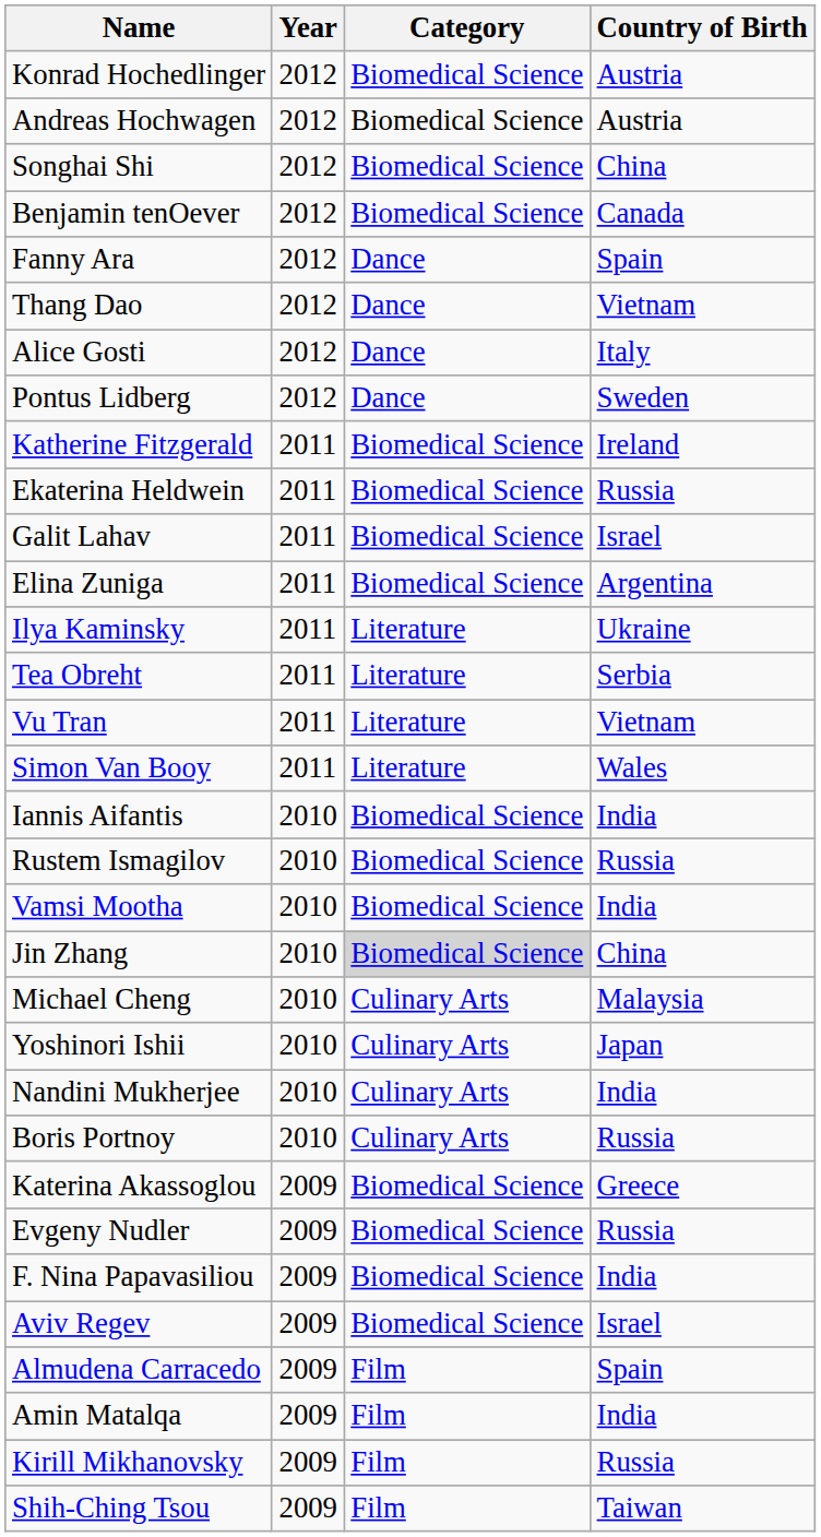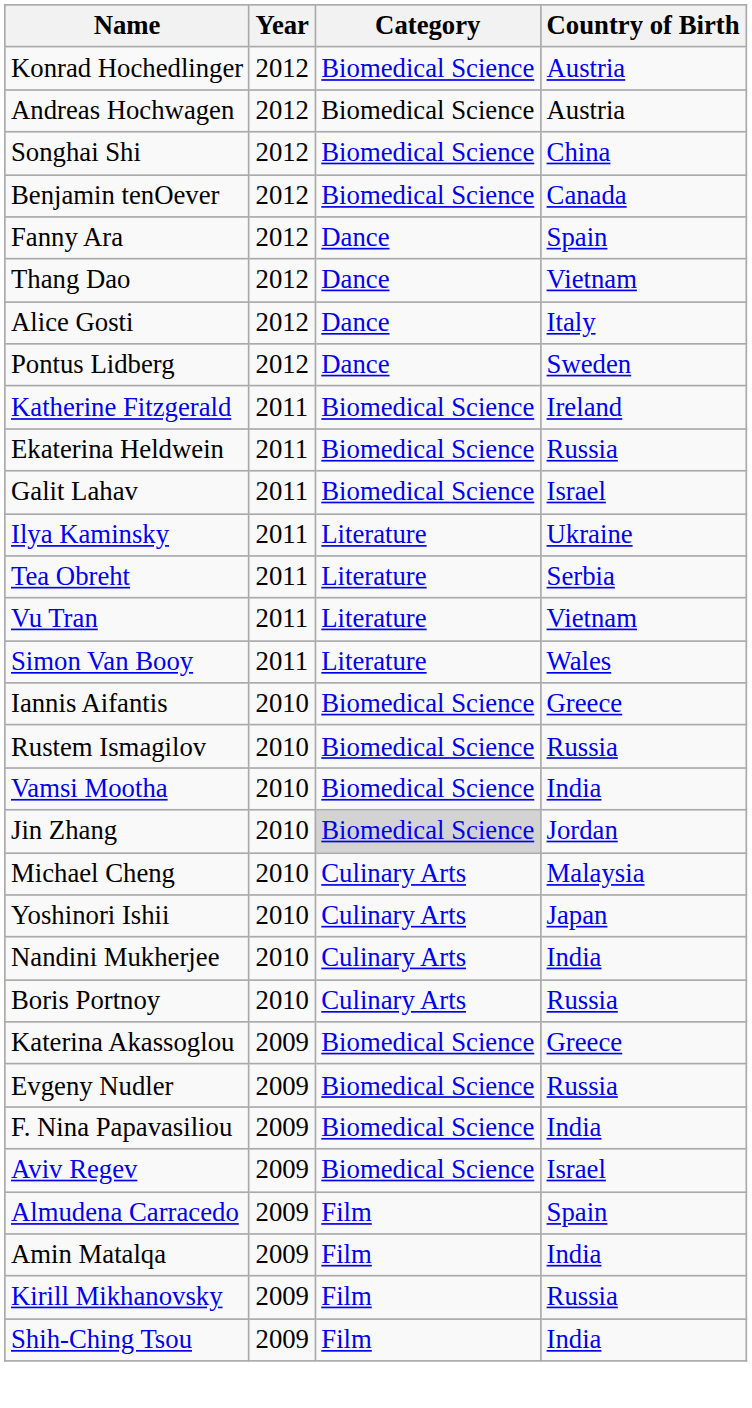 <table class="wikitable">
 <tr>
 <th><strong>Name</strong></th>
 <th><strong>Year</strong></th>
 <th><strong>Category</strong></th>
 <th><strong>Country of Birth</strong></th>
 </tr>
 <tr>
 <td>Konrad Hochedlinger</td>
 <td>2012</td>
 <td><a href='#'>Biomedical Science</a></td>
 <td><a href='#'>Austria</a></td>
 </tr>
 <tr>
 <td>Andreas Hochwagen</td>
 <td>2012</td>
 <td>Biomedical Science</td>
 <td>Austria</td>
 </tr>
 <tr>
 <td>Songhai Shi</td>
 <td>2012</td>
 <td><a href='#'>Biomedical Science</a></td>
 <td><a href='#'>China</a></td>
 </tr>
 <tr>
 <td>Benjamin tenOever</td>
 <td>2012</td>
 <td><a href='#'>Biomedical Science</a></td>
 <td><a href='#'>Canada</a></td>
 </tr>
 <tr>
 <td>Fanny Ara</td>
 <td>2012</td>
 <td><a href='#'>Dance</a></td>
 <td><a href='#'>Spain</a></td>
 </tr>
 <tr>
 <td>Thang Dao</td>
 <td>2012</td>
 <td><a href='#'>Dance</a></td>
 <td><a href='#'>Vietnam</a></td>
 </tr>
 <tr>
 <td>Alice Gosti</td>
 <td>2012</td>
 <td><a href='#'>Dance</a></td>
 <td><a href='#'>Italy</a></td>
 </tr>
 <tr>
 <td>Pontus Lidberg</td>
 <td>2012</td>
 <td><a href='#'>Dance</a></td>
 <td><a href='#'>Sweden</a></td>
 </tr>
 <tr>
 <td><a href='#'>Katherine Fitzgerald</a></td>
 <td>2011</td>
 <td><a href='#'>Biomedical Science</a></td>
 <td><a href='#'>Ireland</a></td>
 </tr>
 <tr>
 <td>Ekaterina Heldwein</td>
 <td>2011</td>
 <td><a href='#'>Biomedical Science</a></td>
 <td><a href='#'>Russia</a></td>
 </tr>
 <tr>
 <td>Galit Lahav</td>
 <td>2011</td>
 <td><a href='#'>Biomedical Science</a></td>
 <td><a href='#'>Israel</a></td>
 </tr>
 <tr>
-<td>Elina Zuniga</td>
-<td>2011</td>
-<td><a href='#'>Biomedical Science</a></td>
-<td><a href='#'>Argentina</a></td>
-</tr>
-<tr>
 <td><a href='#'>Ilya Kaminsky</a></td>
 <td>2011</td>
 <td><a href='#'>Literature</a></td>
 <td><a href='#'>Ukraine</a></td>
 </tr>
 <tr>
 <td><a href='#'>Tea Obreht</a></td>
 <td>2011</td>
 <td><a href='#'>Literature</a></td>
 <td><a href='#'>Serbia</a></td>
 </tr>
 <tr>
 <td><a href='#'>Vu Tran</a></td>
 <td>2011</td>
 <td><a href='#'>Literature</a></td>
 <td><a href='#'>Vietnam</a></td>
 </tr>
 <tr>
 <td><a href='#'>Simon Van Booy</a></td>
 <td>2011</td>
 <td><a href='#'>Literature</a></td>
 <td><a href='#'>Wales</a></td>
 </tr>
 <tr>
 <td>Iannis Aifantis</td>
 <td>2010</td>
 <td><a href='#'>Biomedical Science</a></td>
-<td><a href='#'>India</a></td>
+<td><a href='#'>Greece</a></td>
 </tr>
 <tr>
 <td>Rustem Ismagilov</td>
 <td>2010</td>
 <td><a href='#'>Biomedical Science</a></td>
 <td><a href='#'>Russia</a></td>
 </tr>
 <tr>
 <td><a href='#'>Vamsi Mootha</a></td>
 <td>2010</td>
 <td><a href='#'>Biomedical Science</a></td>
 <td><a href='#'>India</a></td>
 </tr>
 <tr>
 <td>Jin Zhang</td>
 <td>2010</td>
 <td style="background: lightgrey;"><a href='#'>Biomedical Science</a></td>
-<td><a href='#'>China</a></td>
+<td><a href='#'>Jordan</a></td>
 </tr>
 <tr>
 <td>Michael Cheng</td>
 <td>2010</td>
 <td><a href='#'>Culinary Arts</a></td>
 <td><a href='#'>Malaysia</a></td>
 </tr>
 <tr>
 <td>Yoshinori Ishii</td>
 <td>2010</td>
 <td><a href='#'>Culinary Arts</a></td>
 <td><a href='#'>Japan</a></td>
 </tr>
 <tr>
 <td>Nandini Mukherjee</td>
 <td>2010</td>
 <td><a href='#'>Culinary Arts</a></td>
 <td><a href='#'>India</a></td>
 </tr>
 <tr>
 <td>Boris Portnoy</td>
 <td>2010</td>
 <td><a href='#'>Culinary Arts</a></td>
 <td><a href='#'>Russia</a></td>
 </tr>
 <tr>
 <td>Katerina Akassoglou</td>
 <td>2009</td>
 <td><a href='#'>Biomedical Science</a></td>
 <td><a href='#'>Greece</a></td>
 </tr>
 <tr>
 <td>Evgeny Nudler</td>
 <td>2009</td>
 <td><a href='#'>Biomedical Science</a></td>
 <td><a href='#'>Russia</a></td>
 </tr>
 <tr>
 <td>F. Nina Papavasiliou</td>
 <td>2009</td>
 <td><a href='#'>Biomedical Science</a></td>
 <td><a href='#'>India</a></td>
 </tr>
 <tr>
 <td><a href='#'>Aviv Regev</a></td>
 <td>2009</td>
 <td><a href='#'>Biomedical Science</a></td>
 <td><a href='#'>Israel</a></td>
 </tr>
 <tr>
 <td><a href='#'>Almudena Carracedo</a></td>
 <td>2009</td>
 <td><a href='#'>Film</a></td>
 <td><a href='#'>Spain</a></td>
 </tr>
 <tr>
 <td>Amin Matalqa</td>
 <td>2009</td>
 <td><a href='#'>Film</a></td>
 <td><a href='#'>India</a></td>
 </tr>
 <tr>
 <td><a href='#'>Kirill Mikhanovsky</a></td>
 <td>2009</td>
 <td><a href='#'>Film</a></td>
 <td><a href='#'>Russia</a></td>
 </tr>
 <tr>
 <td><a href='#'>Shih-Ching Tsou</a></td>
 <td>2009</td>
 <td><a href='#'>Film</a></td>
-<td><a href='#'>Taiwan</a></td>
+<td><a href='#'>India</a></td>
 </tr>
 </table>
